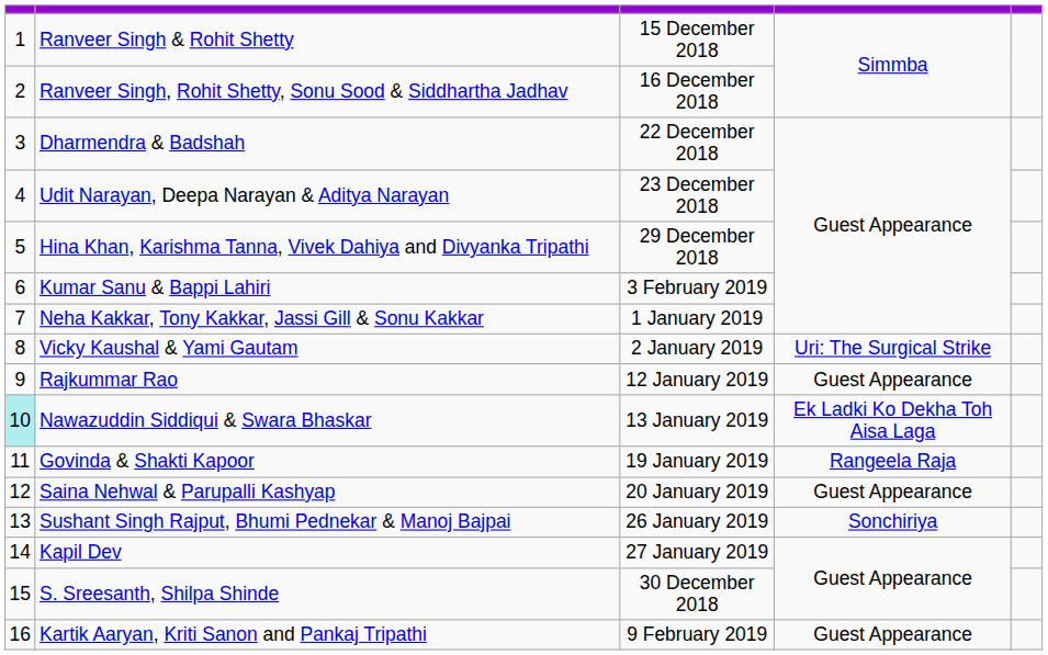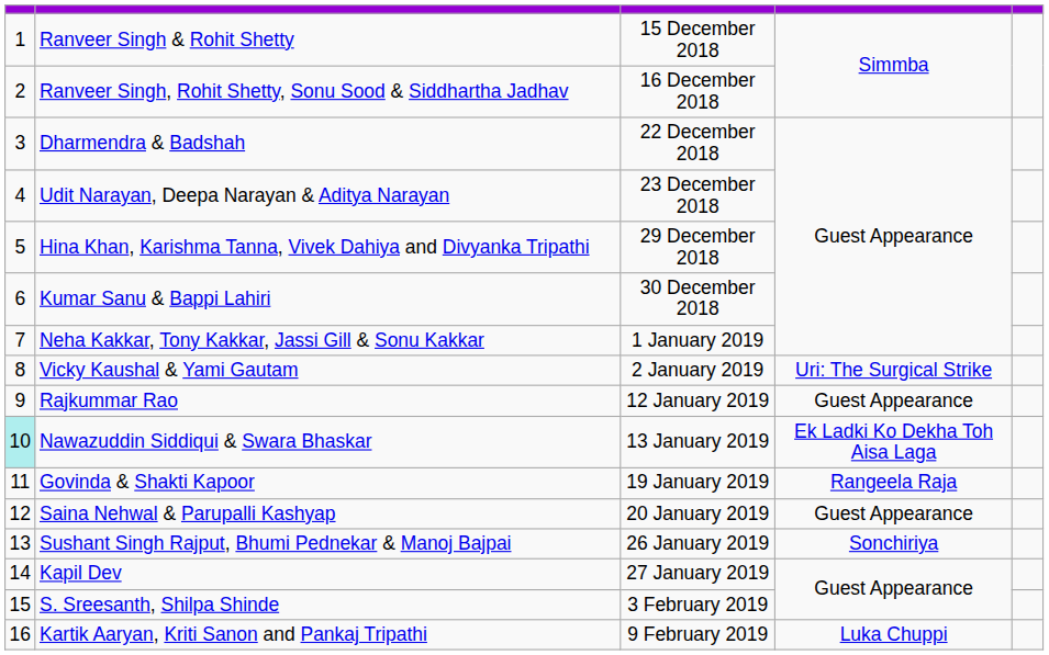 <table class="wikitable">
 <tr>
 <th style="width:2%; background:darkviolet; text-align:center"></th>
 <th style="width:57%; background:darkviolet;"></th>
 <th style="width:15%; background:darkviolet; text-align:center;"></th>
 <th style="width:23%; background:darkviolet; text-align:center;"></th>
 <th style="width:3%; background:darkviolet; text-align:center;"></th>
 </tr>
 <tr>
 <td style="text-align:center;">1</td>
 <td><a href='#'>Ranveer Singh</a> & <a href='#'>Rohit Shetty</a></td>
 <td style="text-align:center;">15 December 2018</td>
 <td rowspan="2" style="text-align:center;"><a href='#'>Simmba</a></td>
 <td rowspan="2" style="text-align:center;"></td>
 </tr>
 <tr>
 <td style="text-align:center;">2</td>
 <td><a href='#'>Ranveer Singh</a>, <a href='#'>Rohit Shetty</a>, <a href='#'>Sonu Sood</a> & <a href='#'>Siddhartha Jadhav</a></td>
 <td style="text-align:center;">16 December 2018</td>
 </tr>
 <tr>
 <td style="text-align:center;">3</td>
 <td><a href='#'>Dharmendra</a> & <a href='#'>Badshah</a></td>
 <td style="text-align:center;">22 December 2018</td>
 <td style="text-align:center;" rowspan="5">Guest Appearance</td>
 <td style="text-align:center;"></td>
 </tr>
 <tr>
 <td style="text-align:center;">4</td>
 <td><a href='#'>Udit Narayan</a>, Deepa Narayan & <a href='#'>Aditya Narayan</a></td>
 <td style="text-align:center;">23 December 2018</td>
 <td style="text-align:center;"></td>
 </tr>
 <tr>
 <td style="text-align:center;">5</td>
 <td><a href='#'>Hina Khan</a>, <a href='#'>Karishma Tanna</a>, <a href='#'>Vivek Dahiya</a> and <a href='#'>Divyanka Tripathi</a></td>
 <td style="text-align:center;">29 December 2018</td>
 <td></td>
 </tr>
 <tr>
 <td style="text-align:center;">6</td>
 <td><a href='#'>Kumar Sanu</a> & <a href='#'>Bappi Lahiri</a></td>
-<td style="text-align:center;">3 February 2019</td>
+<td style="text-align:center;">30 December 2018</td>
 <td></td>
 </tr>
 <tr>
 <td style="text-align:center;">7</td>
 <td><a href='#'>Neha Kakkar</a>, <a href='#'>Tony Kakkar</a>, <a href='#'>Jassi Gill</a> & <a href='#'>Sonu Kakkar</a></td>
 <td style="text-align:center;">1 January 2019</td>
 <td></td>
 </tr>
 <tr>
 <td style="text-align:center;">8</td>
 <td><a href='#'>Vicky Kaushal</a> & <a href='#'>Yami Gautam</a></td>
 <td style="text-align:center;">2 January 2019</td>
 <td style="text-align:center;"><a href='#'>Uri: The Surgical Strike</a></td>
 <td></td>
 </tr>
 <tr>
 <td style="text-align:center;">9</td>
 <td><a href='#'>Rajkummar Rao</a></td>
 <td style="text-align:center;">12 January 2019</td>
 <td style="text-align:center;">Guest Appearance</td>
 <td></td>
 </tr>
 <tr>
 <td style="background: paleturquoise; text-align:center;">10</td>
 <td><a href='#'>Nawazuddin Siddiqui</a> & <a href='#'>Swara Bhaskar</a></td>
 <td style="text-align:center;">13 January 2019</td>
 <td style="text-align:center;"><a href='#'>Ek Ladki Ko Dekha Toh Aisa Laga</a></td>
 <td></td>
 </tr>
 <tr>
 <td style="text-align:center;">11</td>
 <td><a href='#'>Govinda</a> & <a href='#'>Shakti Kapoor</a></td>
 <td style="text-align:center;">19 January 2019</td>
 <td style="text-align:center;"><a href='#'>Rangeela Raja</a></td>
 <td></td>
 </tr>
 <tr>
 <td style="text-align:center;">12</td>
 <td><a href='#'>Saina Nehwal</a> & <a href='#'>Parupalli Kashyap</a></td>
 <td style="text-align:center;">20 January 2019</td>
 <td style="text-align:center;">Guest Appearance</td>
 <td></td>
 </tr>
 <tr>
 <td style="text-align:center;">13</td>
 <td><a href='#'>Sushant Singh Rajput</a>, <a href='#'>Bhumi Pednekar</a> & <a href='#'>Manoj Bajpai</a></td>
 <td style="text-align:center;">26 January 2019</td>
 <td style="text-align:center;"><a href='#'>Sonchiriya</a></td>
 <td></td>
 </tr>
 <tr>
 <td style="text-align:center;">14</td>
 <td><a href='#'>Kapil Dev</a></td>
 <td style="text-align:center;">27 January 2019</td>
 <td style="text-align:center;" rowspan="2">Guest Appearance</td>
 <td style="text-align:center;"></td>
 </tr>
 <tr>
 <td style="text-align:center;">15</td>
 <td><a href='#'>S. Sreesanth</a>, <a href='#'>Shilpa Shinde</a></td>
-<td style="text-align:center;">30 December 2018</td>
+<td style="text-align:center;">3 February 2019</td>
 <td style="text-align:center;"></td>
 </tr>
 <tr>
 <td style="text-align:center;">16</td>
 <td><a href='#'>Kartik Aaryan</a>, <a href='#'>Kriti Sanon</a> and <a href='#'>Pankaj Tripathi</a></td>
 <td style="text-align:center;">9 February 2019</td>
-<td style="text-align:center;">Guest Appearance</td>
+<td style="text-align:center;"><a href='#'>Luka Chuppi</a></td>
 <td style="text-align:center;"></td>
 </tr>
 </table>
